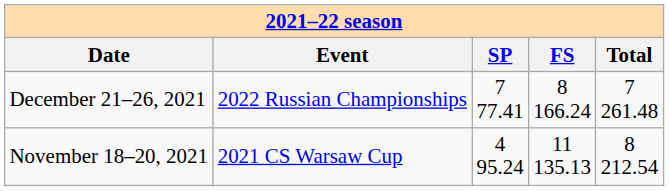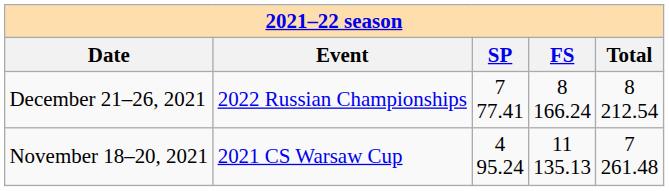 <table class="wikitable">
 <tr>
 <td style="background-color: #ffdead; " colspan=5 align=center><a href='#'><strong>2021–22 season</strong></a></td>
 </tr>
 <tr>
 <th>Date</th>
 <th>Event</th>
 <th><a href='#'>SP</a></th>
 <th><a href='#'>FS</a></th>
 <th>Total</th>
 </tr>
 <tr>
 <td>December 21–26, 2021</td>
 <td><a href='#'>2022 Russian Championships</a></td>
 <td align=center>7 <br> 77.41</td>
 <td align=center>8 <br> 166.24</td>
-<td align=center>7 <br> 261.48</td>
+<td align=center>8 <br> 212.54</td>
 </tr>
 <tr>
 <td>November 18–20, 2021</td>
 <td><a href='#'>2021 CS Warsaw Cup</a></td>
 <td align=center>4 <br> 95.24</td>
 <td align=center>11 <br> 135.13</td>
-<td align=center>8 <br> 212.54</td>
+<td align=center>7 <br> 261.48</td>
 </tr>
 </table>
